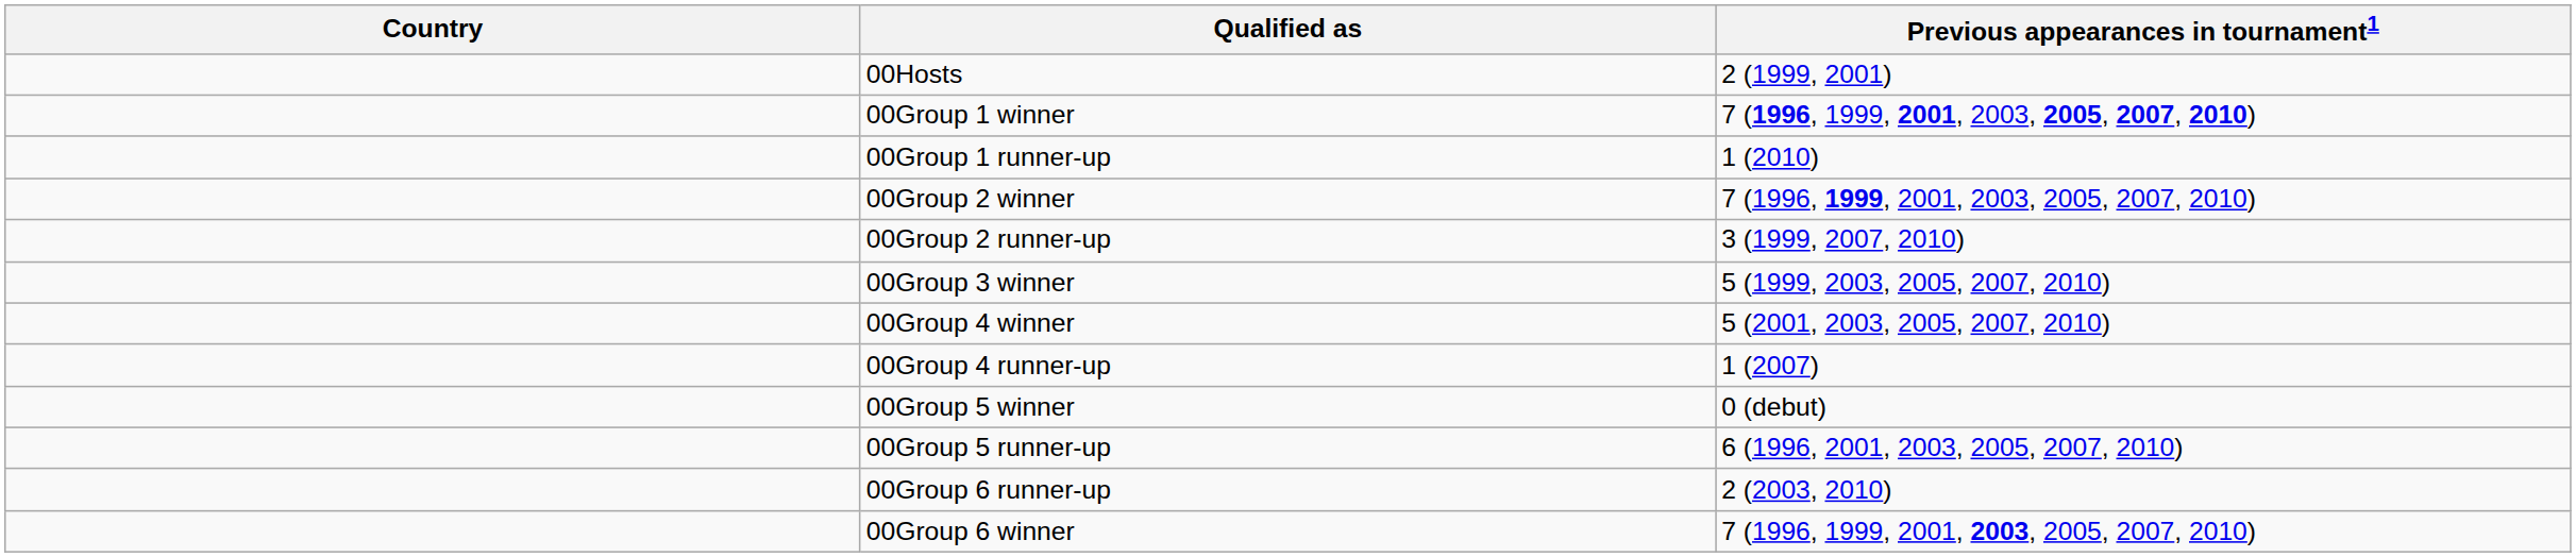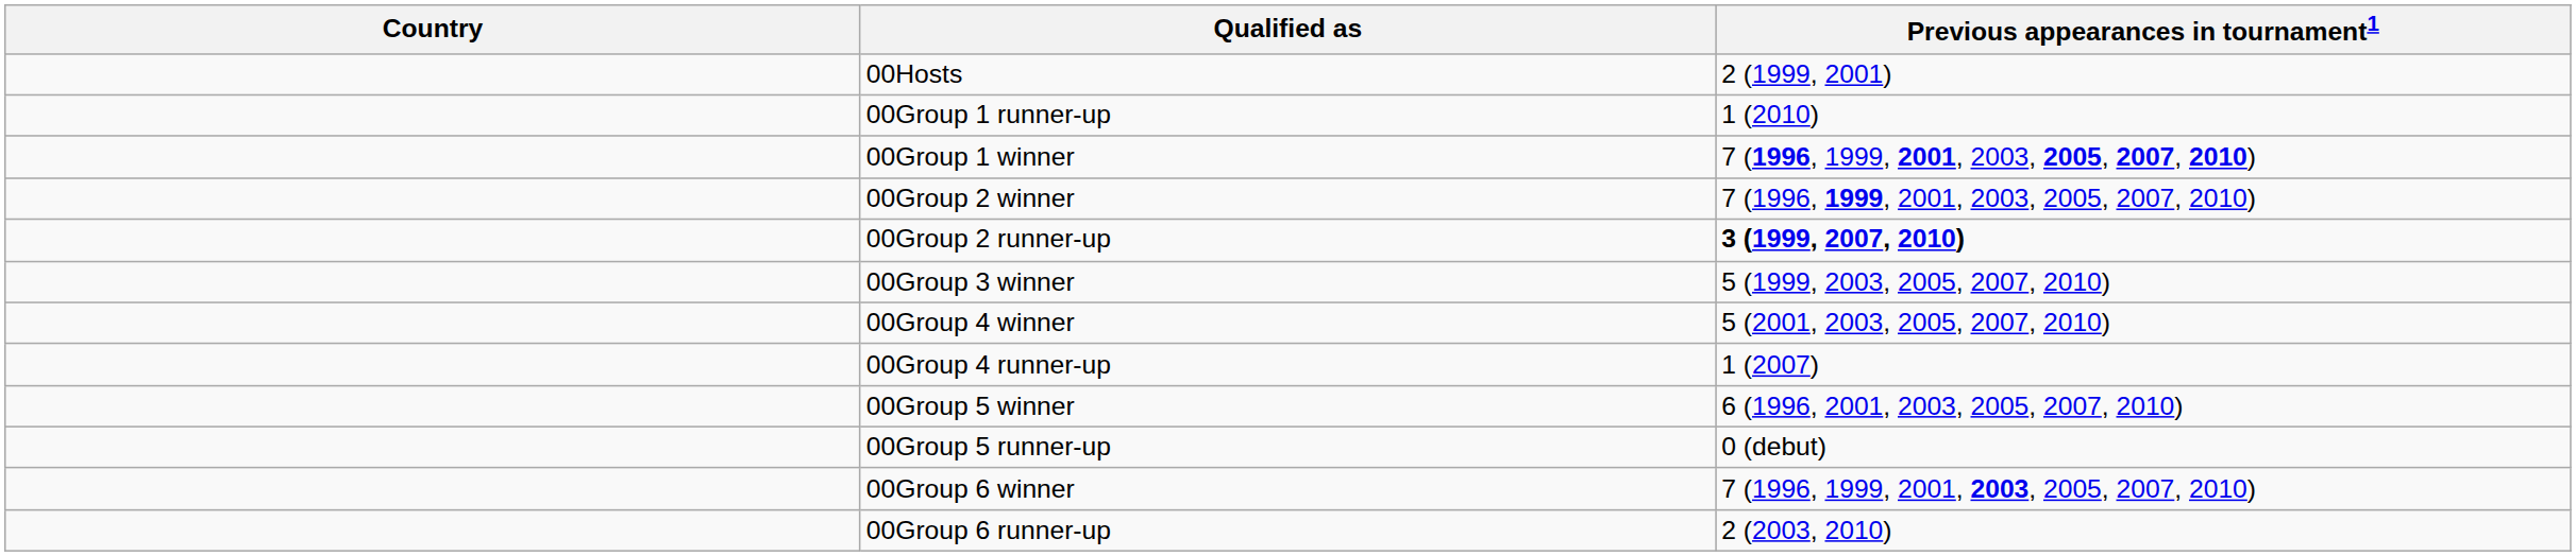 <table class="wikitable sortable">
 <tr>
 <th width=17%>Country</th>
 <th width=17%>Qualified as</th>
 <th width=17%>Previous appearances in tournament<sup><strong><a href='#'>1</a></strong></sup></th>
 </tr>
 <tr>
 <td></td>
 <td><span>00</span>Hosts</td>
 <td>2 (<a href='#'>1999</a>, <a href='#'>2001</a>)</td>
 </tr>
 <tr>
 <td></td>
-<td><span>00</span>Group 1 winner</td>
-<td>7 (<strong><a href='#'>1996</a></strong>, <a href='#'>1999</a>, <strong><a href='#'>2001</a></strong>, <a href='#'>2003</a>, <strong><a href='#'>2005</a></strong>, <strong><a href='#'>2007</a></strong>, <strong><a href='#'>2010</a></strong>)</td>
+<td><span>00</span>Group 1 runner-up</td>
+<td>1 (<a href='#'>2010</a>)</td>
 </tr>
 <tr>
 <td></td>
-<td><span>00</span>Group 1 runner-up</td>
-<td>1 (<a href='#'>2010</a>)</td>
+<td><span>00</span>Group 1 winner</td>
+<td>7 (<strong><a href='#'>1996</a></strong>, <a href='#'>1999</a>, <strong><a href='#'>2001</a></strong>, <a href='#'>2003</a>, <strong><a href='#'>2005</a></strong>, <strong><a href='#'>2007</a></strong>, <strong><a href='#'>2010</a></strong>)</td>
 </tr>
 <tr>
 <td></td>
 <td><span>00</span>Group 2 winner</td>
 <td>7 (<a href='#'>1996</a>, <strong><a href='#'>1999</a></strong>, <a href='#'>2001</a>, <a href='#'>2003</a>, <a href='#'>2005</a>, <a href='#'>2007</a>, <a href='#'>2010</a>)</td>
 </tr>
 <tr>
 <td></td>
 <td><span>00</span>Group 2 runner-up</td>
-<td>3 (<a href='#'>1999</a>, <a href='#'>2007</a>, <a href='#'>2010</a>)</td>
+<td><strong>3 (<a href='#'>1999</a>, <a href='#'>2007</a>, <a href='#'>2010</a>)</strong></td>
 </tr>
 <tr>
 <td></td>
 <td><span>00</span>Group 3 winner</td>
 <td>5 (<a href='#'>1999</a>, <a href='#'>2003</a>, <a href='#'>2005</a>, <a href='#'>2007</a>, <a href='#'>2010</a>)</td>
 </tr>
 <tr>
 <td></td>
 <td><span>00</span>Group 4 winner</td>
 <td>5 (<a href='#'>2001</a>, <a href='#'>2003</a>, <a href='#'>2005</a>, <a href='#'>2007</a>, <a href='#'>2010</a>)</td>
 </tr>
 <tr>
 <td></td>
 <td><span>00</span>Group 4 runner-up</td>
 <td>1 (<a href='#'>2007</a>)</td>
 </tr>
 <tr>
 <td></td>
 <td><span>00</span>Group 5 winner</td>
+<td>6 (<a href='#'>1996</a>, <a href='#'>2001</a>, <a href='#'>2003</a>, <a href='#'>2005</a>, <a href='#'>2007</a>, <a href='#'>2010</a>)</td>
+</tr>
+<tr>
+<td></td>
+<td><span>00</span>Group 5 runner-up</td>
 <td>0 (debut)</td>
 </tr>
 <tr>
 <td></td>
-<td><span>00</span>Group 5 runner-up</td>
-<td>6 (<a href='#'>1996</a>, <a href='#'>2001</a>, <a href='#'>2003</a>, <a href='#'>2005</a>, <a href='#'>2007</a>, <a href='#'>2010</a>)</td>
+<td><span>00</span>Group 6 winner</td>
+<td>7 (<a href='#'>1996</a>, <a href='#'>1999</a>, <a href='#'>2001</a>, <strong><a href='#'>2003</a></strong>, <a href='#'>2005</a>, <a href='#'>2007</a>, <a href='#'>2010</a>)</td>
 </tr>
 <tr>
 <td></td>
 <td><span>00</span>Group 6 runner-up</td>
 <td>2 (<a href='#'>2003</a>, <a href='#'>2010</a>)</td>
 </tr>
-<tr>
-<td></td>
-<td><span>00</span>Group 6 winner</td>
-<td>7 (<a href='#'>1996</a>, <a href='#'>1999</a>, <a href='#'>2001</a>, <strong><a href='#'>2003</a></strong>, <a href='#'>2005</a>, <a href='#'>2007</a>, <a href='#'>2010</a>)</td>
-</tr>
 </table>
